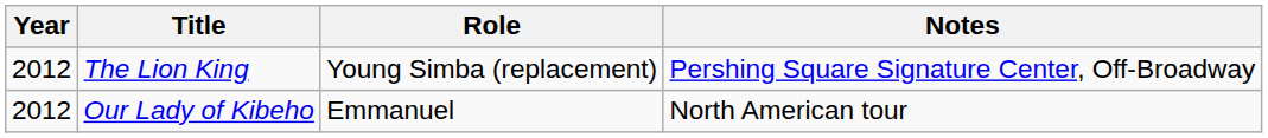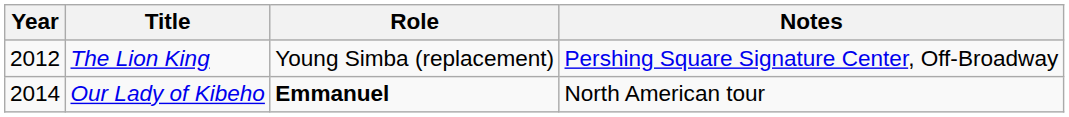 <table class="wikitable sortable">
 <tr>
 <th>Year</th>
 <th>Title</th>
 <th>Role</th>
 <th class="unsortable">Notes</th>
 </tr>
 <tr>
 <td>2012</td>
 <td><em><a href='#'>The Lion King</a></em></td>
 <td>Young Simba (replacement)</td>
 <td><a href='#'>Pershing Square Signature Center</a>, Off-Broadway</td>
 </tr>
 <tr>
-<td>2012</td>
+<td>2014</td>
 <td><em><a href='#'>Our Lady of Kibeho</a></em></td>
-<td>Emmanuel</td>
+<td><strong>Emmanuel</strong></td>
 <td>North American tour</td>
 </tr>
 </table>
